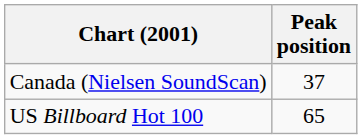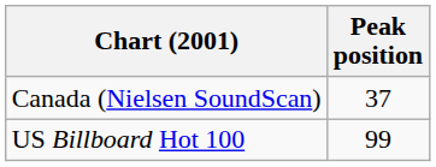 <table class="wikitable sortable">
 <tr>
 <th>Chart (2001)</th>
 <th>Peak<br>position</th>
 </tr>
 <tr>
 <td>Canada (<a href='#'>Nielsen SoundScan</a>)</td>
 <td style="text-align:center;">37</td>
 </tr>
 <tr>
 <td>US <em>Billboard</em> <a href='#'>Hot 100</a></td>
-<td align="center">65</td>
+<td align="center">99</td>
 </tr>
 </table>
